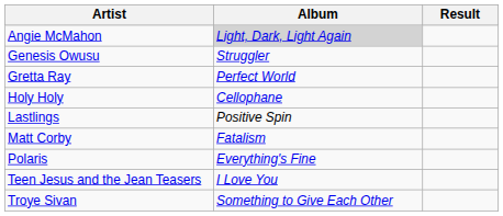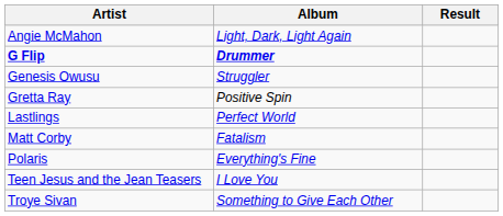 <table class="sortable wikitable">
 <tr bgcolor="#bebebe">
 <th width="19%">Artist</th>
 <th width="19%">Album</th>
 <th width="5%">Result</th>
 </tr>
 <tr>
 <td><a href='#'>Angie McMahon</a></td>
-<td style="background: lightgrey;"><em><a href='#'>Light, Dark, Light Again</a></em></td>
+<td><em><a href='#'>Light, Dark, Light Again</a></em></td>
+<td></td>
+</tr>
+<tr>
+<td><strong><a href='#'>G Flip</a></strong></td>
+<td><strong><em><a href='#'>Drummer</a></em></strong></td>
 <td></td>
 </tr>
 <tr>
 <td><a href='#'>Genesis Owusu</a></td>
 <td><em><a href='#'>Struggler</a></em></td>
 <td></td>
 </tr>
 <tr>
 <td><a href='#'>Gretta Ray</a></td>
-<td><em><a href='#'>Perfect World</a></em></td>
-<td></td>
-</tr>
-<tr>
-<td><a href='#'>Holy Holy</a></td>
-<td><em><a href='#'>Cellophane</a></em></td>
+<td><em>Positive Spin</em></td>
 <td></td>
 </tr>
 <tr>
 <td><a href='#'>Lastlings</a></td>
-<td><em>Positive Spin</em></td>
+<td><em><a href='#'>Perfect World</a></em></td>
 <td></td>
 </tr>
 <tr>
 <td><a href='#'>Matt Corby</a></td>
 <td><em><a href='#'>Fatalism</a></em></td>
 <td></td>
 </tr>
 <tr>
 <td><a href='#'>Polaris</a></td>
 <td><em><a href='#'>Everything's Fine</a></em></td>
 <td></td>
 </tr>
 <tr>
 <td><a href='#'>Teen Jesus and the Jean Teasers</a></td>
 <td><em><a href='#'>I Love You</a></em></td>
 <td></td>
 </tr>
 <tr>
 <td><a href='#'>Troye Sivan</a></td>
 <td><em><a href='#'>Something to Give Each Other</a></em></td>
 <td></td>
 </tr>
 </table>
